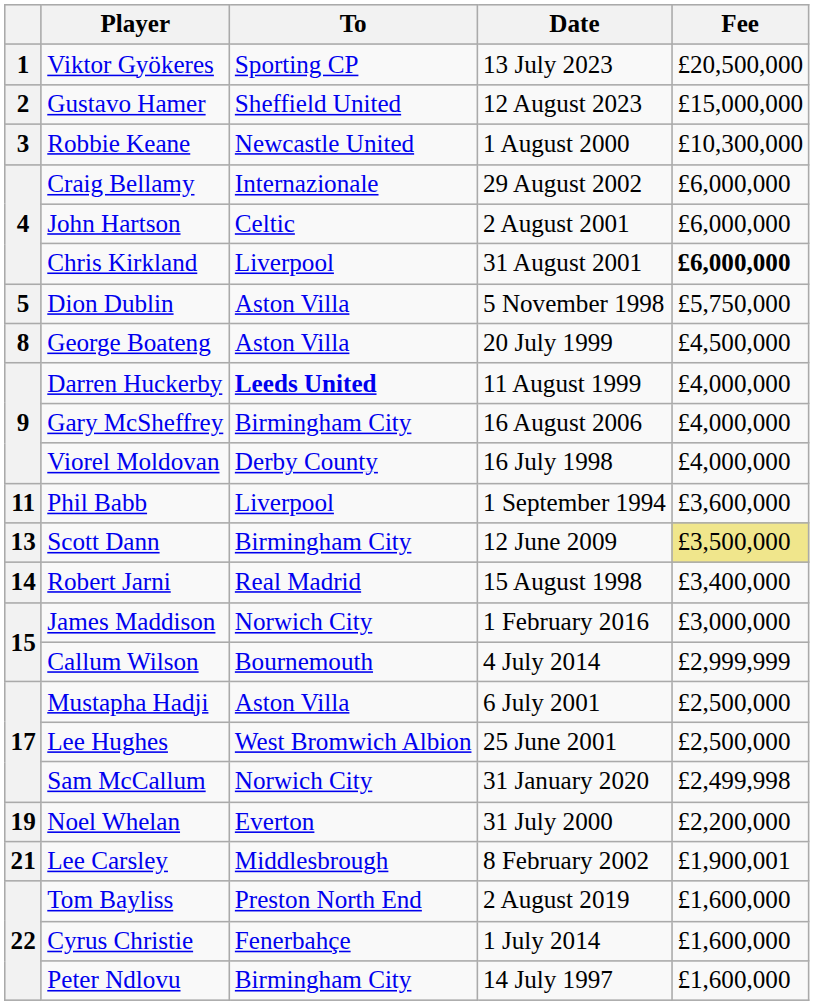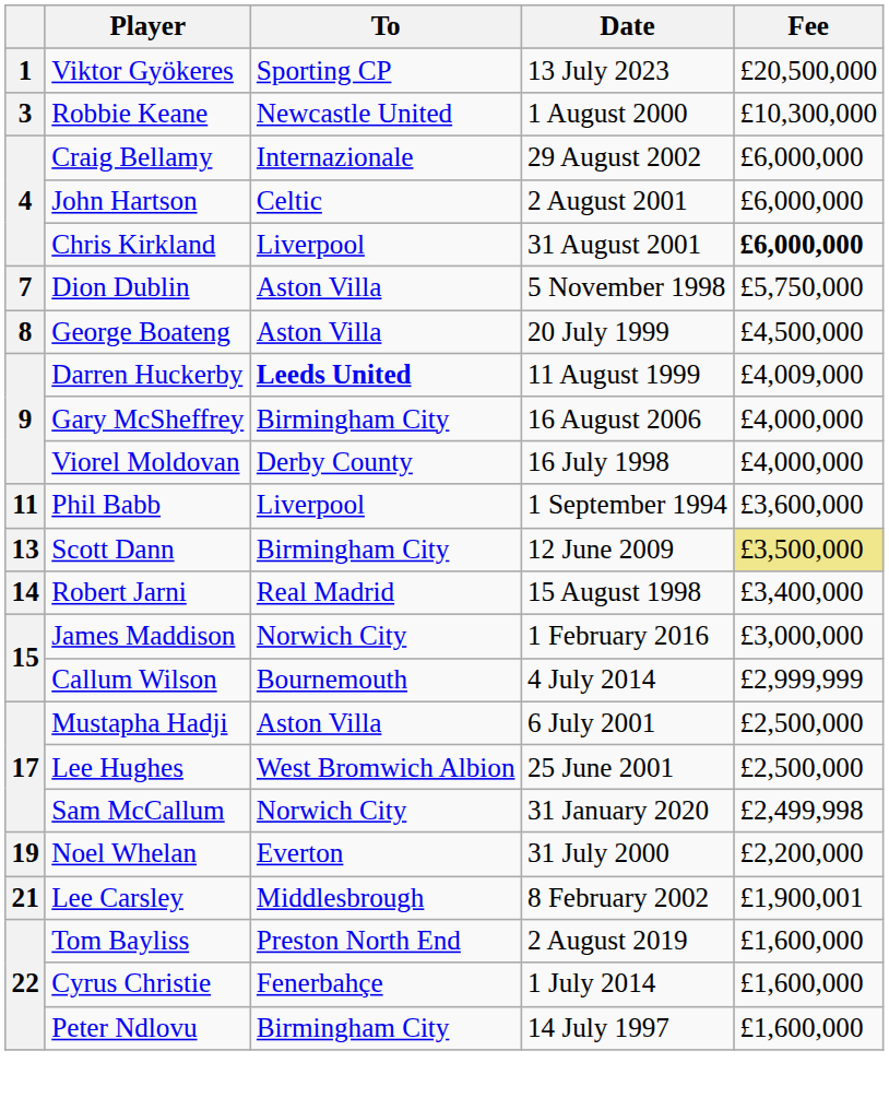 <table class="wikitable">
 <tr>
 <th></th>
 <th>Player</th>
 <th>To</th>
 <th>Date</th>
 <th>Fee</th>
 </tr>
 <tr>
 <th>1</th>
 <td> <a href='#'>Viktor Gyökeres</a></td>
 <td> <a href='#'>Sporting CP</a></td>
 <td>13 July 2023</td>
 <td>£20,500,000</td>
-</tr>
-<tr>
-<th>2</th>
-<td> <a href='#'>Gustavo Hamer</a></td>
-<td> <a href='#'>Sheffield United</a></td>
-<td>12 August 2023</td>
-<td>£15,000,000</td>
 </tr>
 <tr>
 <th>3</th>
 <td> <a href='#'>Robbie Keane</a></td>
 <td> <a href='#'>Newcastle United</a></td>
 <td>1 August 2000</td>
 <td>£10,300,000</td>
 </tr>
 <tr>
 <th rowspan="3">4</th>
 <td> <a href='#'>Craig Bellamy</a></td>
 <td> <a href='#'>Internazionale</a></td>
 <td>29 August 2002</td>
 <td>£6,000,000</td>
 </tr>
 <tr>
 <td> <a href='#'>John Hartson</a></td>
 <td> <a href='#'>Celtic</a></td>
 <td>2 August 2001</td>
 <td>£6,000,000</td>
 </tr>
 <tr>
 <td> <a href='#'>Chris Kirkland</a></td>
 <td> <a href='#'>Liverpool</a></td>
 <td>31 August 2001</td>
 <td><strong>£6,000,000</strong></td>
 </tr>
 <tr>
-<th>5</th>
+<th>7</th>
 <td> <a href='#'>Dion Dublin</a></td>
 <td> <a href='#'>Aston Villa</a></td>
 <td>5 November 1998</td>
 <td>£5,750,000</td>
 </tr>
 <tr>
 <th>8</th>
 <td> <a href='#'>George Boateng</a></td>
 <td> <a href='#'>Aston Villa</a></td>
 <td>20 July 1999</td>
 <td>£4,500,000</td>
 </tr>
 <tr>
 <th rowspan="3">9</th>
 <td> <a href='#'>Darren Huckerby</a></td>
 <td><strong> <a href='#'>Leeds United</a></strong></td>
 <td>11 August 1999</td>
-<td>£4,000,000</td>
+<td>£4,009,000</td>
 </tr>
 <tr>
 <td> <a href='#'>Gary McSheffrey</a></td>
 <td> <a href='#'>Birmingham City</a></td>
 <td>16 August 2006</td>
 <td>£4,000,000</td>
 </tr>
 <tr>
 <td> <a href='#'>Viorel Moldovan</a></td>
 <td> <a href='#'>Derby County</a></td>
 <td>16 July 1998</td>
 <td>£4,000,000</td>
 </tr>
 <tr>
 <th>11</th>
 <td> <a href='#'>Phil Babb</a></td>
 <td> <a href='#'>Liverpool</a></td>
 <td>1 September 1994</td>
 <td>£3,600,000</td>
 </tr>
 <tr>
 <th>13</th>
 <td> <a href='#'>Scott Dann</a></td>
 <td> <a href='#'>Birmingham City</a></td>
 <td>12 June 2009</td>
 <td style="background: khaki;">£3,500,000</td>
 </tr>
 <tr>
 <th>14</th>
 <td> <a href='#'>Robert Jarni</a></td>
 <td> <a href='#'>Real Madrid</a></td>
 <td>15 August 1998</td>
 <td>£3,400,000</td>
 </tr>
 <tr>
 <th rowspan="2">15</th>
 <td> <a href='#'>James Maddison</a></td>
 <td> <a href='#'>Norwich City</a></td>
 <td>1 February 2016</td>
 <td>£3,000,000</td>
 </tr>
 <tr>
 <td> <a href='#'>Callum Wilson</a></td>
 <td> <a href='#'>Bournemouth</a></td>
 <td>4 July 2014</td>
 <td>£2,999,999</td>
 </tr>
 <tr>
 <th rowspan="3">17</th>
 <td> <a href='#'>Mustapha Hadji</a></td>
 <td> <a href='#'>Aston Villa</a></td>
 <td>6 July 2001</td>
 <td>£2,500,000</td>
 </tr>
 <tr>
 <td> <a href='#'>Lee Hughes</a></td>
 <td> <a href='#'>West Bromwich Albion</a></td>
 <td>25 June 2001</td>
 <td>£2,500,000</td>
 </tr>
 <tr>
 <td> <a href='#'>Sam McCallum</a></td>
 <td> <a href='#'>Norwich City</a></td>
 <td>31 January 2020</td>
 <td>£2,499,998</td>
 </tr>
 <tr>
 <th>19</th>
 <td> <a href='#'>Noel Whelan</a></td>
 <td> <a href='#'>Everton</a></td>
 <td>31 July 2000</td>
 <td>£2,200,000</td>
 </tr>
 <tr>
 <th>21</th>
 <td> <a href='#'>Lee Carsley</a></td>
 <td> <a href='#'>Middlesbrough</a></td>
 <td>8 February 2002</td>
 <td>£1,900,001</td>
 </tr>
 <tr>
 <th rowspan="3">22</th>
 <td> <a href='#'>Tom Bayliss</a></td>
 <td> <a href='#'>Preston North End</a></td>
 <td>2 August 2019</td>
 <td>£1,600,000</td>
 </tr>
 <tr>
 <td> <a href='#'>Cyrus Christie</a></td>
 <td> <a href='#'>Fenerbahçe</a></td>
 <td>1 July 2014</td>
 <td>£1,600,000</td>
 </tr>
 <tr>
 <td> <a href='#'>Peter Ndlovu</a></td>
 <td> <a href='#'>Birmingham City</a></td>
 <td>14 July 1997</td>
 <td>£1,600,000</td>
 </tr>
 </table>
